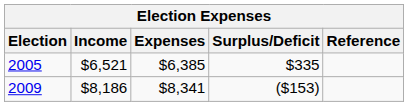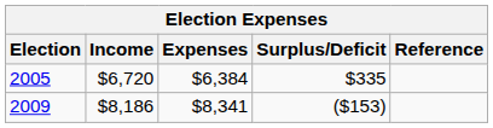 <table class="wikitable" align="center">
 <tr>
 <th colspan="5">Election Expenses</th>
 </tr>
 <tr>
 <th>Election</th>
 <th>Income</th>
 <th>Expenses</th>
 <th>Surplus/Deficit</th>
 <th>Reference</th>
 </tr>
 <tr>
 <td><a href='#'>2005</a></td>
-<td align=right>$6,521</td>
-<td align=right>$6,385</td>
+<td align=right>$6,720</td>
+<td align=right>$6,384</td>
 <td align=right>$335</td>
 <td align=right></td>
 </tr>
 <tr>
 <td><a href='#'>2009</a></td>
 <td align=right>$8,186</td>
 <td align=right>$8,341</td>
 <td align=right>($153)</td>
 <td align=right></td>
 </tr>
 </table>
